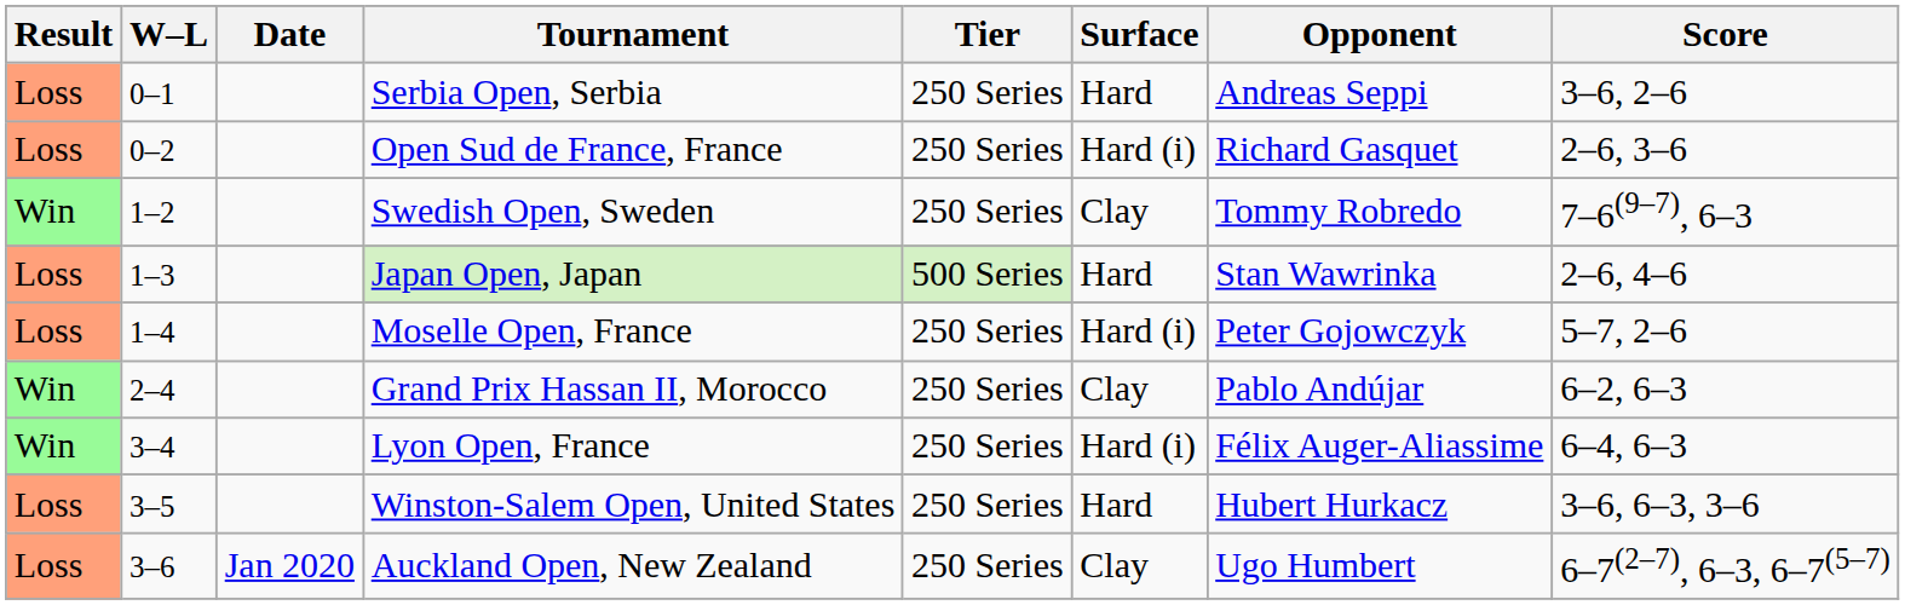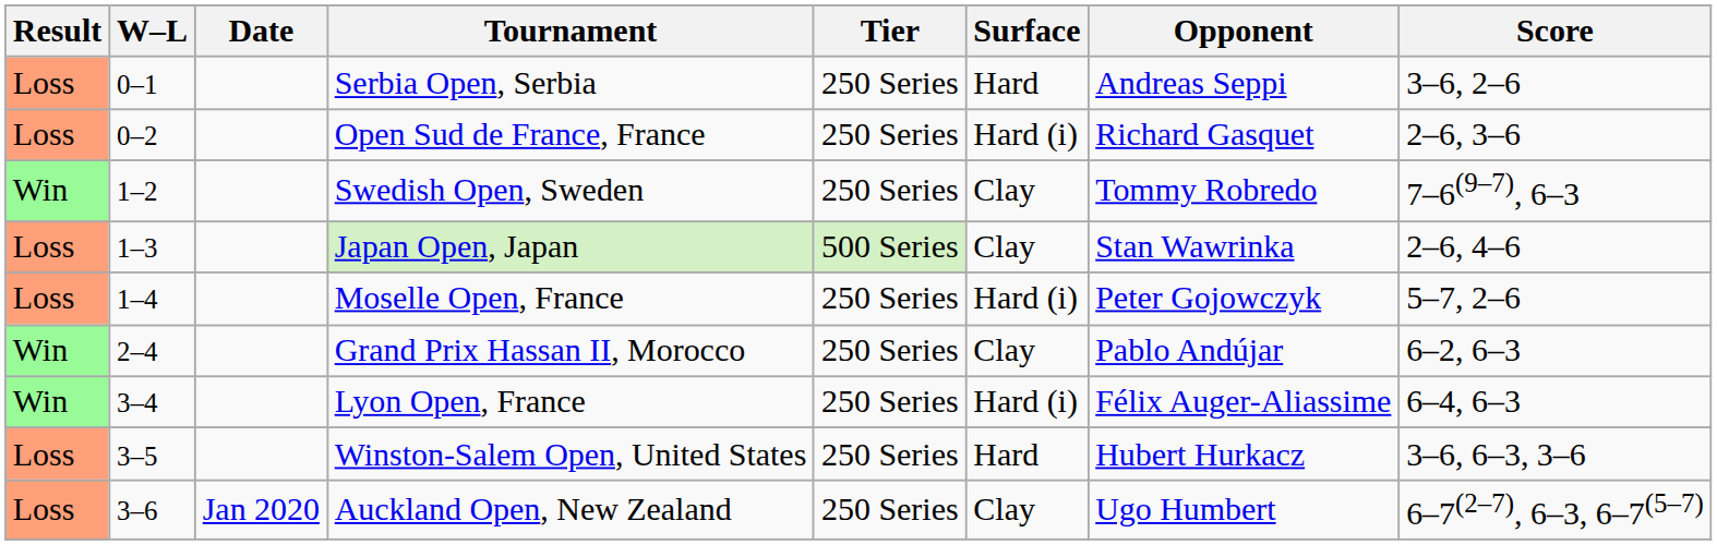 <table class="sortable wikitable">
 <tr>
 <th>Result</th>
 <th class=unsortable>W–L</th>
 <th>Date</th>
 <th>Tournament</th>
 <th>Tier</th>
 <th>Surface</th>
 <th>Opponent</th>
 <th class=unsortable>Score</th>
 </tr>
 <tr>
 <td bgcolor=FFA07A>Loss</td>
 <td><small>0–1</small></td>
 <td><a href='#'></a></td>
 <td><a href='#'>Serbia Open</a>, Serbia</td>
 <td>250 Series</td>
 <td>Hard</td>
 <td> <a href='#'>Andreas Seppi</a></td>
 <td>3–6, 2–6</td>
 </tr>
 <tr>
 <td bgcolor=FFA07A>Loss</td>
 <td><small>0–2</small></td>
 <td><a href='#'></a></td>
 <td><a href='#'>Open Sud de France</a>, France</td>
 <td>250 Series</td>
 <td>Hard (i)</td>
 <td> <a href='#'>Richard Gasquet</a></td>
 <td>2–6, 3–6</td>
 </tr>
 <tr>
 <td bgcolor=98FB98>Win</td>
 <td><small>1–2</small></td>
 <td><a href='#'></a></td>
 <td><a href='#'>Swedish Open</a>, Sweden</td>
 <td>250 Series</td>
 <td>Clay</td>
 <td> <a href='#'>Tommy Robredo</a></td>
 <td>7–6<sup>(9–7)</sup>, 6–3</td>
 </tr>
 <tr>
 <td bgcolor=FFA07A>Loss</td>
 <td><small>1–3</small></td>
 <td><a href='#'></a></td>
 <td style=background:#D4F1C5><a href='#'>Japan Open</a>, Japan</td>
 <td style=background:#D4F1C5>500 Series</td>
-<td>Hard</td>
+<td>Clay</td>
 <td> <a href='#'>Stan Wawrinka</a></td>
 <td>2–6, 4–6</td>
 </tr>
 <tr>
 <td bgcolor=FFA07A>Loss</td>
 <td><small>1–4</small></td>
 <td><a href='#'></a></td>
 <td><a href='#'>Moselle Open</a>, France</td>
 <td>250 Series</td>
 <td>Hard (i)</td>
 <td> <a href='#'>Peter Gojowczyk</a></td>
 <td>5–7, 2–6</td>
 </tr>
 <tr>
 <td bgcolor=98FB98>Win</td>
 <td><small>2–4</small></td>
 <td><a href='#'></a></td>
 <td><a href='#'>Grand Prix Hassan II</a>, Morocco</td>
 <td>250 Series</td>
 <td>Clay</td>
 <td> <a href='#'>Pablo Andújar</a></td>
 <td>6–2, 6–3</td>
 </tr>
 <tr>
 <td bgcolor=98FB98>Win</td>
 <td><small>3–4</small></td>
 <td><a href='#'></a></td>
 <td><a href='#'>Lyon Open</a>, France</td>
 <td>250 Series</td>
 <td>Hard (i)</td>
 <td> <a href='#'>Félix Auger-Aliassime</a></td>
 <td>6–4, 6–3</td>
 </tr>
 <tr>
 <td bgcolor=FFA07A>Loss</td>
 <td><small>3–5</small></td>
 <td><a href='#'></a></td>
 <td><a href='#'>Winston-Salem Open</a>, United States</td>
 <td>250 Series</td>
 <td>Hard</td>
 <td> <a href='#'>Hubert Hurkacz</a></td>
 <td>3–6, 6–3, 3–6</td>
 </tr>
 <tr>
 <td bgcolor=FFA07A>Loss</td>
 <td><small>3–6</small></td>
 <td><a href='#'>Jan 2020</a></td>
 <td><a href='#'>Auckland Open</a>, New Zealand</td>
 <td>250 Series</td>
 <td>Clay</td>
 <td> <a href='#'>Ugo Humbert</a></td>
 <td>6–7<sup>(2–7)</sup>, 6–3, 6–7<sup>(5–7)</sup></td>
 </tr>
 </table>
